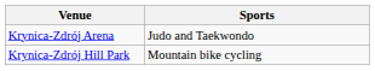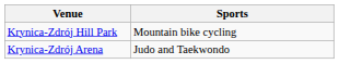 <table class="wikitable sortable">
 <tr>
 <th width="170">Venue</th>
 <th width="278">Sports</th>
 </tr>
 <tr>
+<td><a href='#'>Krynica-Zdrój Hill Park</a></td>
+<td>Mountain bike cycling</td>
+</tr>
+<tr>
 <td><a href='#'>Krynica-Zdrój Arena</a></td>
 <td>Judo and Taekwondo</td>
 </tr>
-<tr>
-<td><a href='#'>Krynica-Zdrój Hill Park</a></td>
-<td>Mountain bike cycling</td>
-</tr>
 </table>
